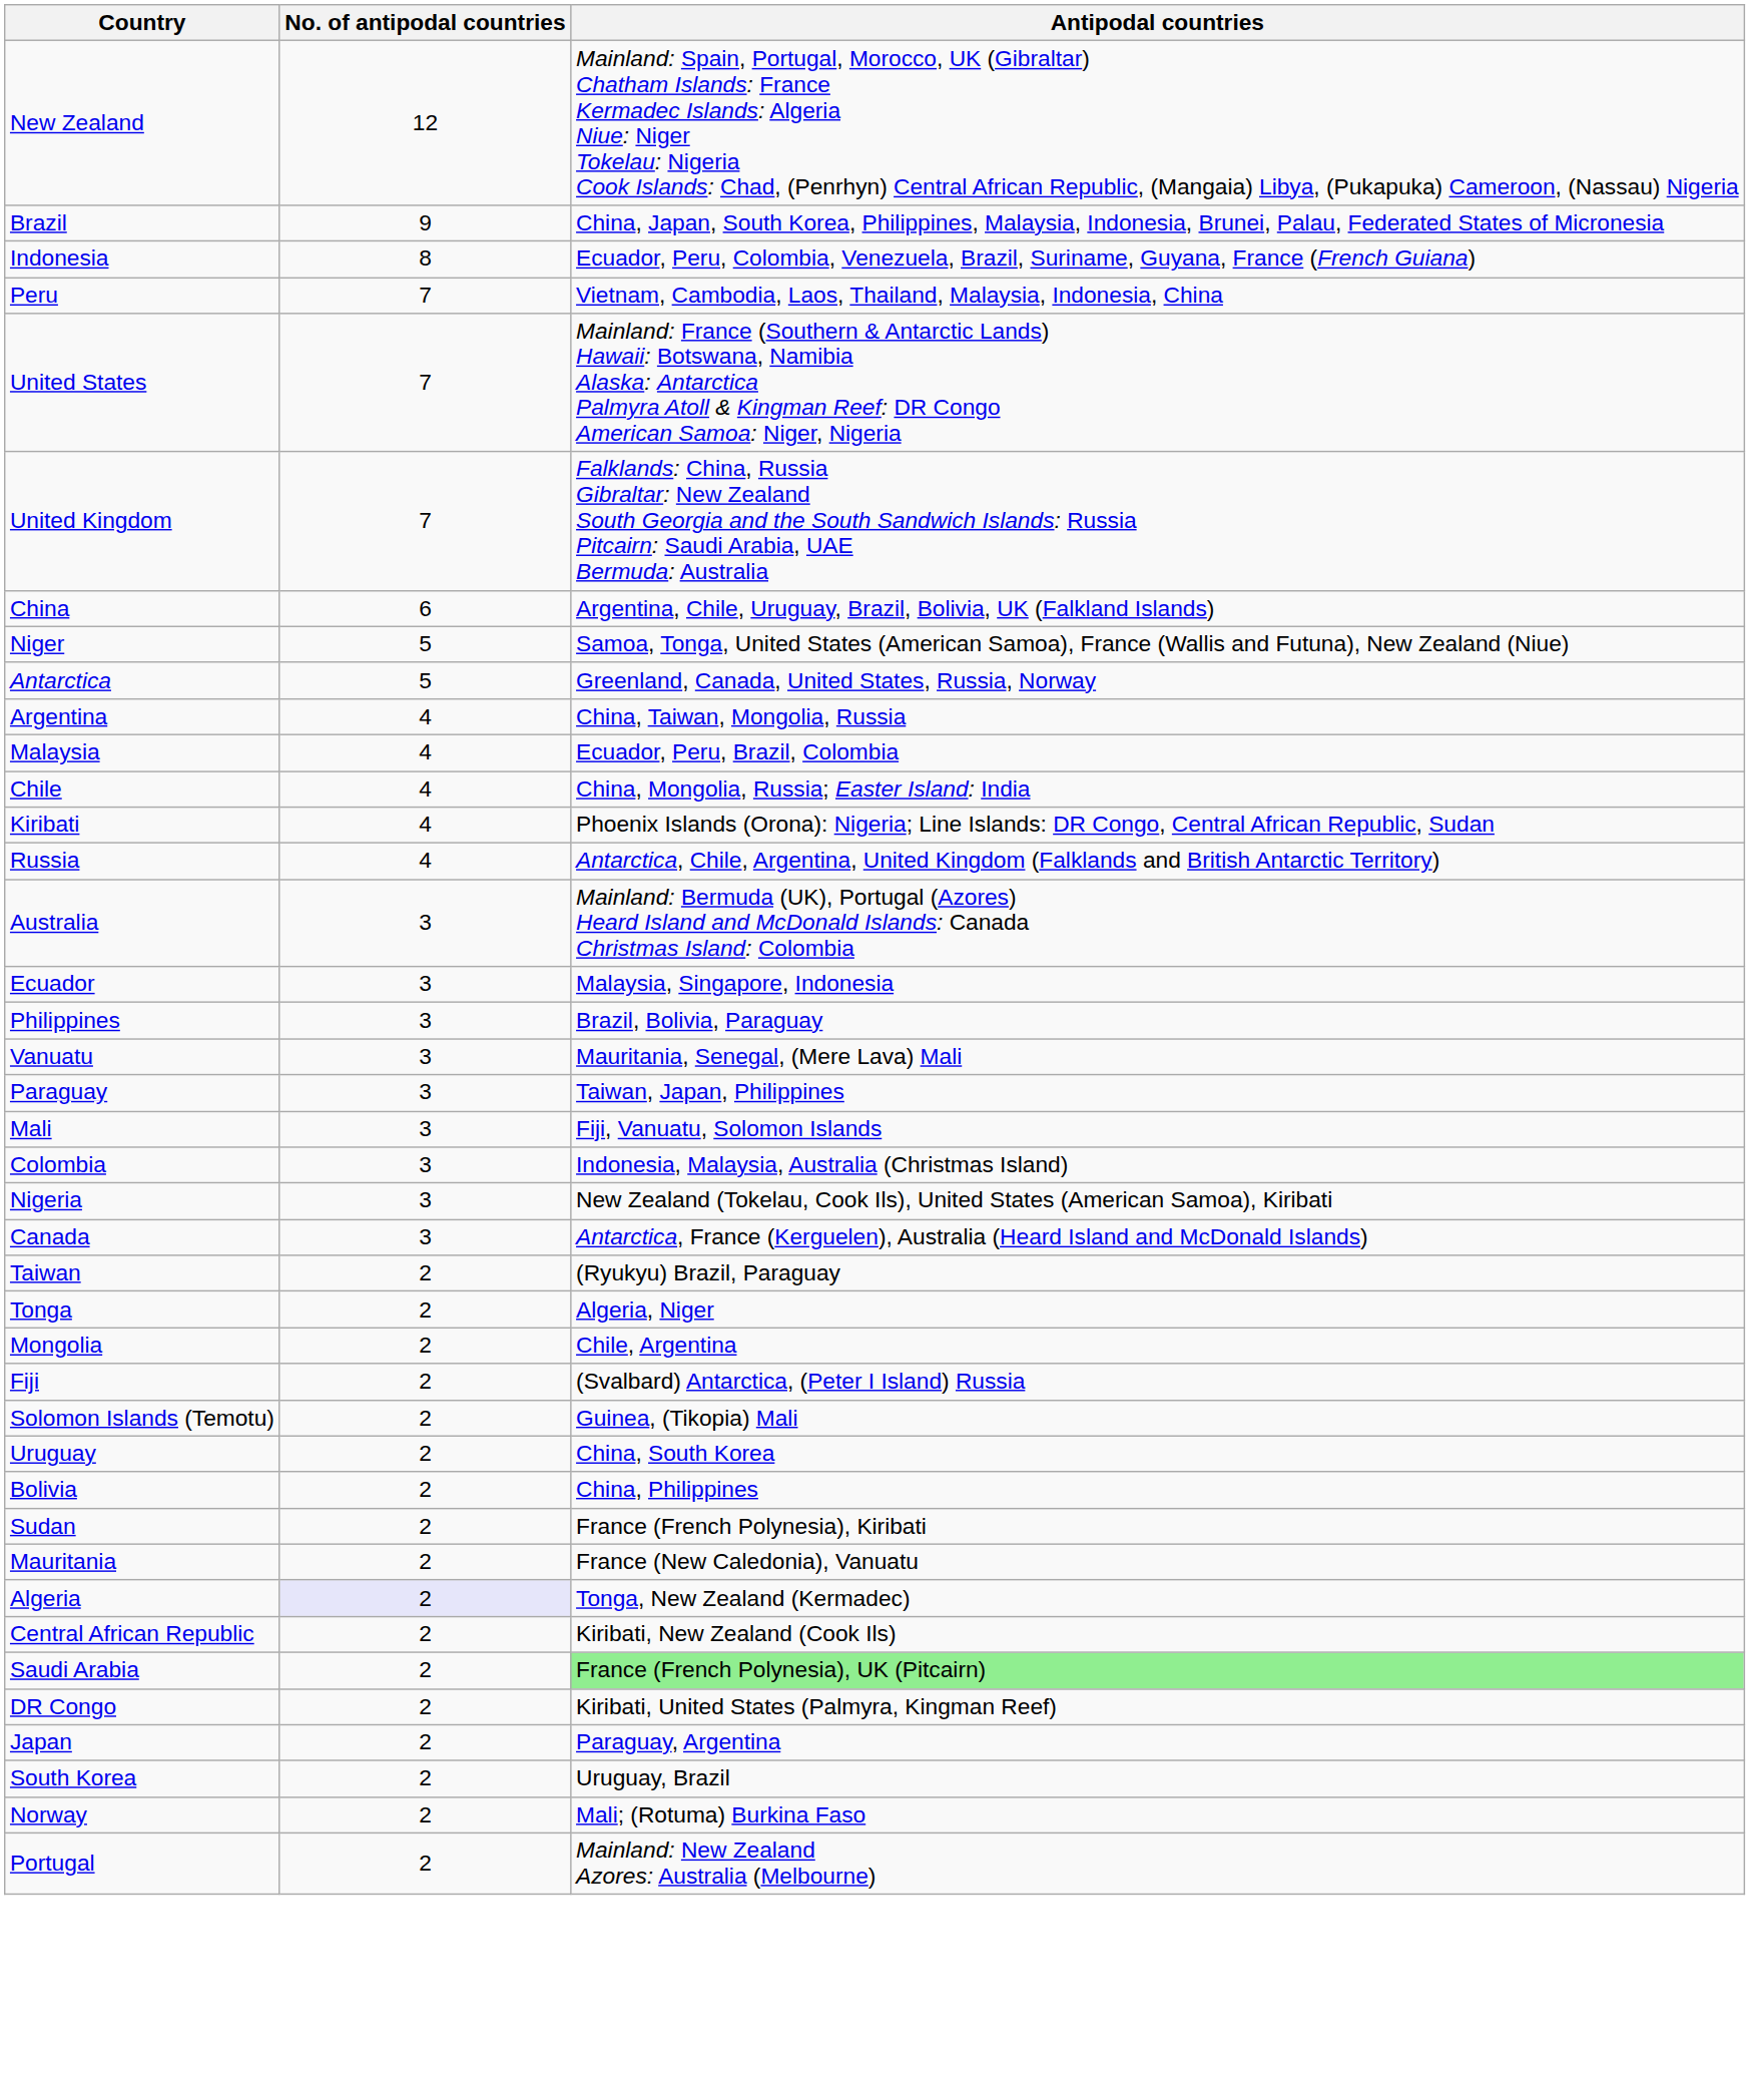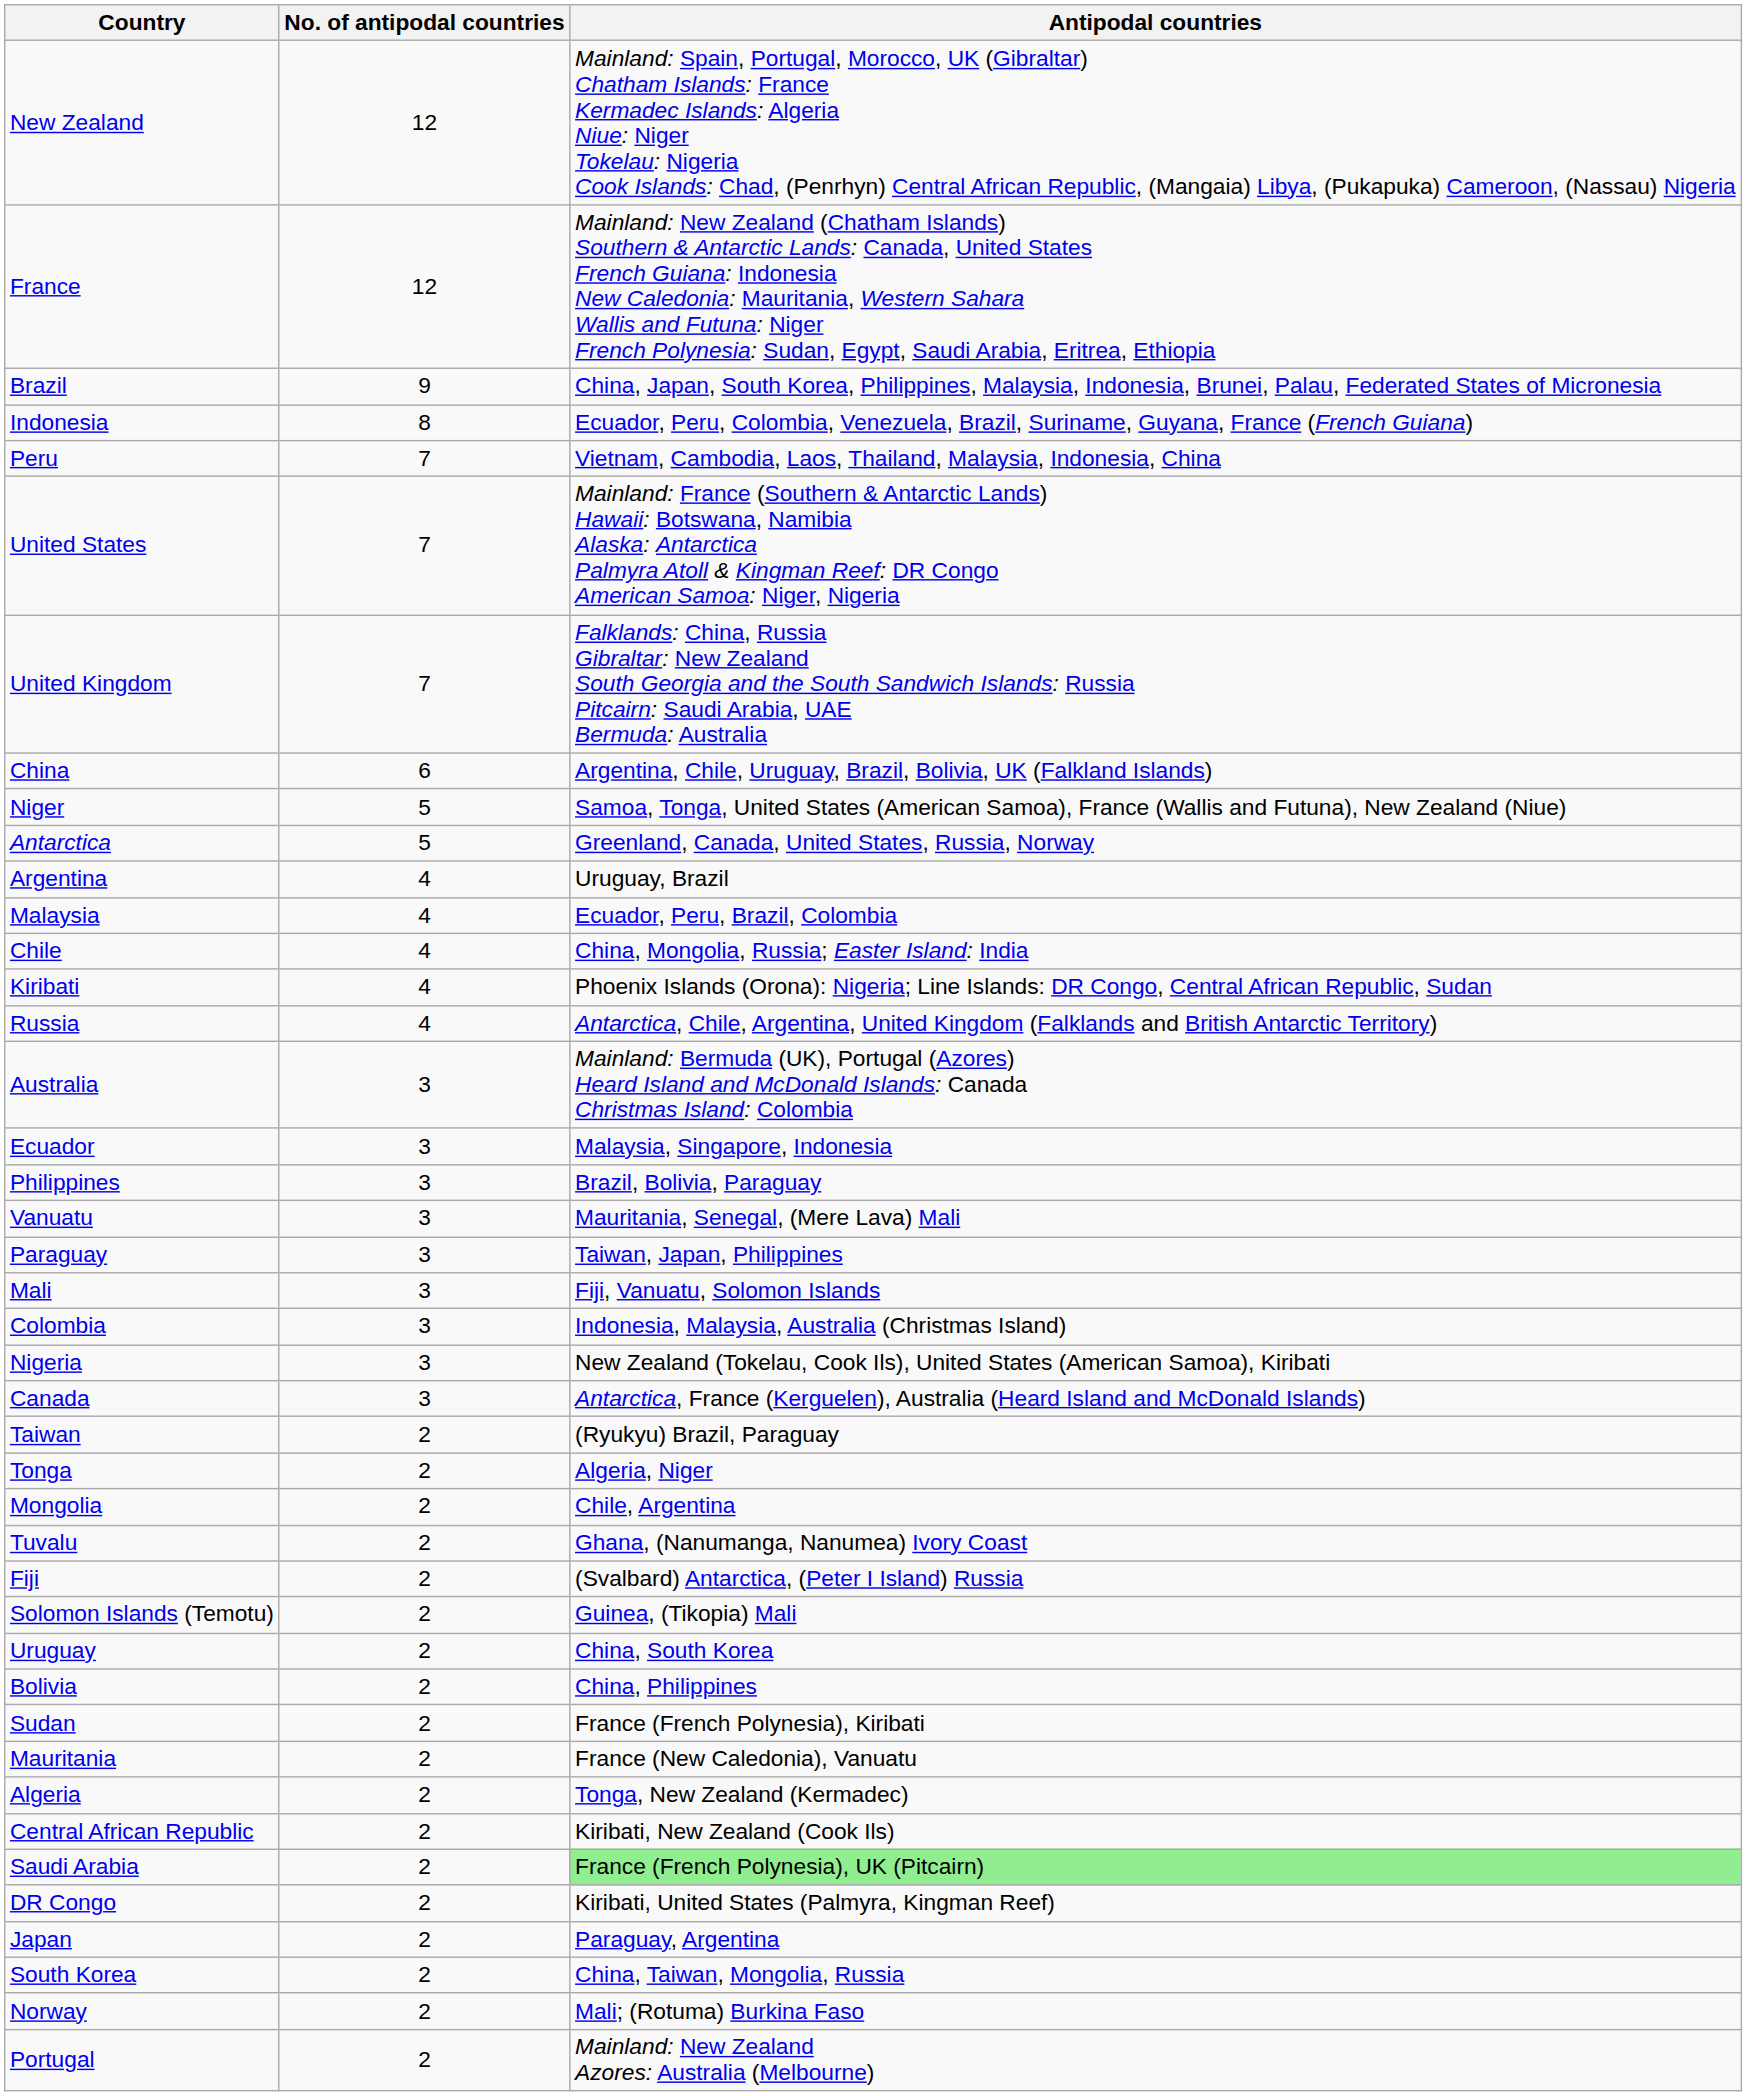 <table class="wikitable sortable">
 <tr>
 <th>Country</th>
 <th>No. of antipodal countries</th>
 <th class="unsortable">Antipodal countries</th>
 </tr>
 <tr>
 <td><a href='#'>New Zealand</a></td>
 <td align="center">12</td>
 <td><em>Mainland:</em> <a href='#'>Spain</a>, <a href='#'>Portugal</a>, <a href='#'>Morocco</a>, <a href='#'>UK</a> (<a href='#'>Gibraltar</a>)<br><em><a href='#'>Chatham Islands</a>:</em> <a href='#'>France</a><br><em><a href='#'>Kermadec Islands</a>:</em> <a href='#'>Algeria</a><br><em><a href='#'>Niue</a>:</em> <a href='#'>Niger</a><br><em><a href='#'>Tokelau</a>:</em> <a href='#'>Nigeria</a><br><em><a href='#'>Cook Islands</a>:</em> <a href='#'>Chad</a>, (Penrhyn) <a href='#'>Central African Republic</a>, (Mangaia) <a href='#'>Libya</a>, (Pukapuka) <a href='#'>Cameroon</a>, (Nassau) <a href='#'>Nigeria</a></td>
+</tr>
+<tr>
+<td><a href='#'>France</a></td>
+<td align="center">12</td>
+<td><em>Mainland:</em> <a href='#'>New Zealand</a> (<a href='#'>Chatham Islands</a>)<br><em><a href='#'>Southern & Antarctic Lands</a>:</em> <a href='#'>Canada</a>, <a href='#'>United States</a><br><em><a href='#'>French Guiana</a>:</em> <a href='#'>Indonesia</a><br><em><a href='#'>New Caledonia</a>:</em> <a href='#'>Mauritania</a>, <em><a href='#'>Western Sahara</a></em><br><em><a href='#'>Wallis and Futuna</a>:</em> <a href='#'>Niger</a><br><em><a href='#'>French Polynesia</a>:</em> <a href='#'>Sudan</a>, <a href='#'>Egypt</a>, <a href='#'>Saudi Arabia</a>, <a href='#'>Eritrea</a>, <a href='#'>Ethiopia</a></td>
 </tr>
 <tr>
 <td><a href='#'>Brazil</a></td>
 <td align="center">9</td>
 <td><a href='#'>China</a>, <a href='#'>Japan</a>, <a href='#'>South Korea</a>, <a href='#'>Philippines</a>, <a href='#'>Malaysia</a>, <a href='#'>Indonesia</a>, <a href='#'>Brunei</a>, <a href='#'>Palau</a>, <a href='#'>Federated States of Micronesia</a></td>
 </tr>
 <tr>
 <td><a href='#'>Indonesia</a></td>
 <td align="center">8</td>
 <td><a href='#'>Ecuador</a>, <a href='#'>Peru</a>, <a href='#'>Colombia</a>, <a href='#'>Venezuela</a>, <a href='#'>Brazil</a>, <a href='#'>Suriname</a>, <a href='#'>Guyana</a>, <a href='#'>France</a> (<em><a href='#'>French Guiana</a></em>)</td>
 </tr>
 <tr>
 <td><a href='#'>Peru</a></td>
 <td align="center">7</td>
 <td><a href='#'>Vietnam</a>, <a href='#'>Cambodia</a>, <a href='#'>Laos</a>, <a href='#'>Thailand</a>, <a href='#'>Malaysia</a>, <a href='#'>Indonesia</a>, <a href='#'>China</a></td>
 </tr>
 <tr>
 <td><a href='#'>United States</a></td>
 <td align="center">7</td>
 <td><em>Mainland:</em> <a href='#'>France</a> (<a href='#'>Southern & Antarctic Lands</a>)<br><em><a href='#'>Hawaii</a>:</em> <a href='#'>Botswana</a>, <a href='#'>Namibia</a><br><em><a href='#'>Alaska</a>:</em> <em><a href='#'>Antarctica</a></em><br><em><a href='#'>Palmyra Atoll</a> & <a href='#'>Kingman Reef</a>:</em> <a href='#'>DR Congo</a><br><em><a href='#'>American Samoa</a>:</em> <a href='#'>Niger</a>, <a href='#'>Nigeria</a></td>
 </tr>
 <tr>
 <td><a href='#'>United Kingdom</a></td>
 <td align="center">7</td>
 <td><em><a href='#'>Falklands</a>:</em> <a href='#'>China</a>, <a href='#'>Russia</a><br><em><a href='#'>Gibraltar</a>:</em> <a href='#'>New Zealand</a><br><em><a href='#'>South Georgia and the South Sandwich Islands</a>:</em> <a href='#'>Russia</a><br><em><a href='#'>Pitcairn</a>:</em> <a href='#'>Saudi Arabia</a>, <a href='#'>UAE</a><br><em><a href='#'>Bermuda</a>:</em> <a href='#'>Australia</a></td>
 </tr>
 <tr>
 <td><a href='#'>China</a></td>
 <td align="center">6</td>
 <td><a href='#'>Argentina</a>, <a href='#'>Chile</a>, <a href='#'>Uruguay</a>, <a href='#'>Brazil</a>, <a href='#'>Bolivia</a>, <a href='#'>UK</a> (<a href='#'>Falkland Islands</a>)</td>
 </tr>
 <tr>
 <td><a href='#'>Niger</a></td>
 <td align="center">5</td>
 <td><a href='#'>Samoa</a>, <a href='#'>Tonga</a>, United States (American Samoa), France (Wallis and Futuna), New Zealand (Niue)</td>
 </tr>
 <tr>
 <td><em><a href='#'>Antarctica</a></em></td>
 <td align="center">5</td>
 <td><a href='#'>Greenland</a>, <a href='#'>Canada</a>, <a href='#'>United States</a>, <a href='#'>Russia</a>, <a href='#'>Norway</a></td>
 </tr>
 <tr>
 <td><a href='#'>Argentina</a></td>
 <td align="center">4</td>
-<td><a href='#'>China</a>, <a href='#'>Taiwan</a>, <a href='#'>Mongolia</a>, <a href='#'>Russia</a></td>
+<td>Uruguay, Brazil</td>
 </tr>
 <tr>
 <td><a href='#'>Malaysia</a></td>
 <td align="center">4</td>
 <td><a href='#'>Ecuador</a>, <a href='#'>Peru</a>, <a href='#'>Brazil</a>, <a href='#'>Colombia</a></td>
 </tr>
 <tr>
 <td><a href='#'>Chile</a></td>
 <td align="center">4</td>
 <td><a href='#'>China</a>, <a href='#'>Mongolia</a>, <a href='#'>Russia</a>; <em><a href='#'>Easter Island</a>:</em> <a href='#'>India</a></td>
 </tr>
 <tr>
 <td><a href='#'>Kiribati</a></td>
 <td align="center">4</td>
 <td>Phoenix Islands (Orona): <a href='#'>Nigeria</a>; Line Islands: <a href='#'>DR Congo</a>, <a href='#'>Central African Republic</a>, <a href='#'>Sudan</a></td>
 </tr>
 <tr>
 <td><a href='#'>Russia</a></td>
 <td align="center">4</td>
 <td><em><a href='#'>Antarctica</a></em>, <a href='#'>Chile</a>, <a href='#'>Argentina</a>, <a href='#'>United Kingdom</a> (<a href='#'>Falklands</a> and <a href='#'>British Antarctic Territory</a>)</td>
 </tr>
 <tr>
 <td><a href='#'>Australia</a></td>
 <td align="center">3</td>
 <td><em>Mainland:</em> <a href='#'>Bermuda</a> (UK), Portugal (<a href='#'>Azores</a>)<br><em><a href='#'>Heard Island and McDonald Islands</a>:</em> Canada<br><em><a href='#'>Christmas Island</a>:</em> <a href='#'>Colombia</a></td>
 </tr>
 <tr>
 <td><a href='#'>Ecuador</a></td>
 <td align="center">3</td>
 <td><a href='#'>Malaysia</a>, <a href='#'>Singapore</a>, <a href='#'>Indonesia</a></td>
 </tr>
 <tr>
 <td><a href='#'>Philippines</a></td>
 <td align="center">3</td>
 <td><a href='#'>Brazil</a>, <a href='#'>Bolivia</a>, <a href='#'>Paraguay</a></td>
 </tr>
 <tr>
 <td><a href='#'>Vanuatu</a></td>
 <td align="center">3</td>
 <td><a href='#'>Mauritania</a>, <a href='#'>Senegal</a>, (Mere Lava) <a href='#'>Mali</a></td>
 </tr>
 <tr>
 <td><a href='#'>Paraguay</a></td>
 <td align="center">3</td>
 <td><a href='#'>Taiwan</a>, <a href='#'>Japan</a>, <a href='#'>Philippines</a></td>
 </tr>
 <tr>
 <td><a href='#'>Mali</a></td>
 <td align="center">3</td>
 <td><a href='#'>Fiji</a>, <a href='#'>Vanuatu</a>, <a href='#'>Solomon Islands</a></td>
 </tr>
 <tr>
 <td><a href='#'>Colombia</a></td>
 <td align="center">3</td>
 <td><a href='#'>Indonesia</a>, <a href='#'>Malaysia</a>, <a href='#'>Australia</a> (Christmas Island)</td>
 </tr>
 <tr>
 <td><a href='#'>Nigeria</a></td>
 <td align="center">3</td>
 <td>New Zealand (Tokelau, Cook Ils), United States (American Samoa), Kiribati</td>
 </tr>
 <tr>
 <td><a href='#'>Canada</a></td>
 <td align="center">3</td>
 <td><em><a href='#'>Antarctica</a></em>, France (<a href='#'>Kerguelen</a>), Australia (<a href='#'>Heard Island and McDonald Islands</a>)</td>
 </tr>
 <tr>
 <td><a href='#'>Taiwan</a></td>
 <td align="center">2</td>
 <td>(Ryukyu) Brazil, Paraguay</td>
 </tr>
 <tr>
 <td><a href='#'>Tonga</a></td>
 <td align="center">2</td>
 <td><a href='#'>Algeria</a>, <a href='#'>Niger</a></td>
 </tr>
 <tr>
 <td><a href='#'>Mongolia</a></td>
 <td align="center">2</td>
 <td><a href='#'>Chile</a>, <a href='#'>Argentina</a></td>
 </tr>
 <tr>
+<td><a href='#'>Tuvalu</a></td>
+<td align="center">2</td>
+<td><a href='#'>Ghana</a>, (Nanumanga, Nanumea) <a href='#'>Ivory Coast</a></td>
+</tr>
+<tr>
 <td><a href='#'>Fiji</a></td>
 <td align="center">2</td>
 <td>(Svalbard) <a href='#'>Antarctica</a>, (<a href='#'>Peter I Island</a>) <a href='#'>Russia</a></td>
 </tr>
 <tr>
 <td><a href='#'>Solomon Islands</a> (Temotu)</td>
 <td align="center">2</td>
 <td><a href='#'>Guinea</a>, (Tikopia) <a href='#'>Mali</a></td>
 </tr>
 <tr>
 <td><a href='#'>Uruguay</a></td>
 <td align="center">2</td>
 <td><a href='#'>China</a>, <a href='#'>South Korea</a></td>
 </tr>
 <tr>
 <td><a href='#'>Bolivia</a></td>
 <td align="center">2</td>
 <td><a href='#'>China</a>, <a href='#'>Philippines</a></td>
 </tr>
 <tr>
 <td><a href='#'>Sudan</a></td>
 <td align="center">2</td>
 <td>France (French Polynesia), Kiribati</td>
 </tr>
 <tr>
 <td><a href='#'>Mauritania</a></td>
 <td align="center">2</td>
 <td>France (New Caledonia), Vanuatu</td>
 </tr>
 <tr>
 <td><a href='#'>Algeria</a></td>
-<td align="center" style="background: lavender;">2</td>
+<td align="center">2</td>
 <td><a href='#'>Tonga</a>, New Zealand (Kermadec)</td>
 </tr>
 <tr>
 <td><a href='#'>Central African Republic</a></td>
 <td align="center">2</td>
 <td>Kiribati, New Zealand (Cook Ils)</td>
 </tr>
 <tr>
 <td><a href='#'>Saudi Arabia</a></td>
 <td align="center">2</td>
 <td style="background: lightgreen;">France (French Polynesia), UK (Pitcairn)</td>
 </tr>
 <tr>
 <td><a href='#'>DR Congo</a></td>
 <td align="center">2</td>
 <td>Kiribati, United States (Palmyra, Kingman Reef)</td>
 </tr>
 <tr>
 <td><a href='#'>Japan</a></td>
 <td align="center">2</td>
 <td><a href='#'>Paraguay</a>, <a href='#'>Argentina</a></td>
 </tr>
 <tr>
 <td><a href='#'>South Korea</a></td>
 <td align="center">2</td>
-<td>Uruguay, Brazil</td>
+<td><a href='#'>China</a>, <a href='#'>Taiwan</a>, <a href='#'>Mongolia</a>, <a href='#'>Russia</a></td>
 </tr>
 <tr>
 <td><a href='#'>Norway</a></td>
 <td align="center">2</td>
 <td><a href='#'>Mali</a>; (Rotuma) <a href='#'>Burkina Faso</a></td>
 </tr>
 <tr>
 <td><a href='#'>Portugal</a></td>
 <td align="center">2</td>
 <td><em>Mainland:</em> <a href='#'>New Zealand</a><br><em>Azores:</em> <a href='#'>Australia</a> (<a href='#'>Melbourne</a>)</td>
 </tr>
 </table>
